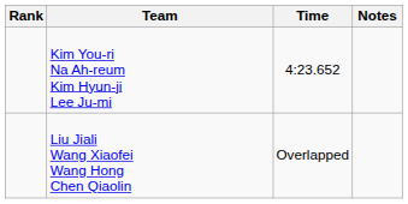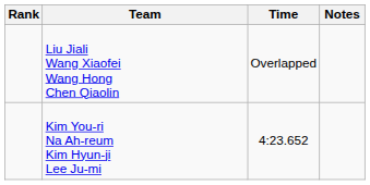 <table class=wikitable style="text-align:center">
 <tr>
 <th width=40>Rank</th>
 <th width=250>Team</th>
 <th width=80>Time</th>
 <th width=50>Notes</th>
 </tr>
 <tr>
 <td></td>
+<td align=left><br><a href='#'>Liu Jiali</a><br><a href='#'>Wang Xiaofei</a><br><a href='#'>Wang Hong</a><br><a href='#'>Chen Qiaolin</a></td>
+<td>Overlapped</td>
+<td></td>
+</tr>
+<tr>
+<td></td>
 <td align=left><br><a href='#'>Kim You-ri</a><br><a href='#'>Na Ah-reum</a><br><a href='#'>Kim Hyun-ji</a><br><a href='#'>Lee Ju-mi</a></td>
 <td>4:23.652</td>
 <td></td>
 </tr>
-<tr>
-<td></td>
-<td align=left><br><a href='#'>Liu Jiali</a><br><a href='#'>Wang Xiaofei</a><br><a href='#'>Wang Hong</a><br><a href='#'>Chen Qiaolin</a></td>
-<td>Overlapped</td>
-<td></td>
-</tr>
 </table>
